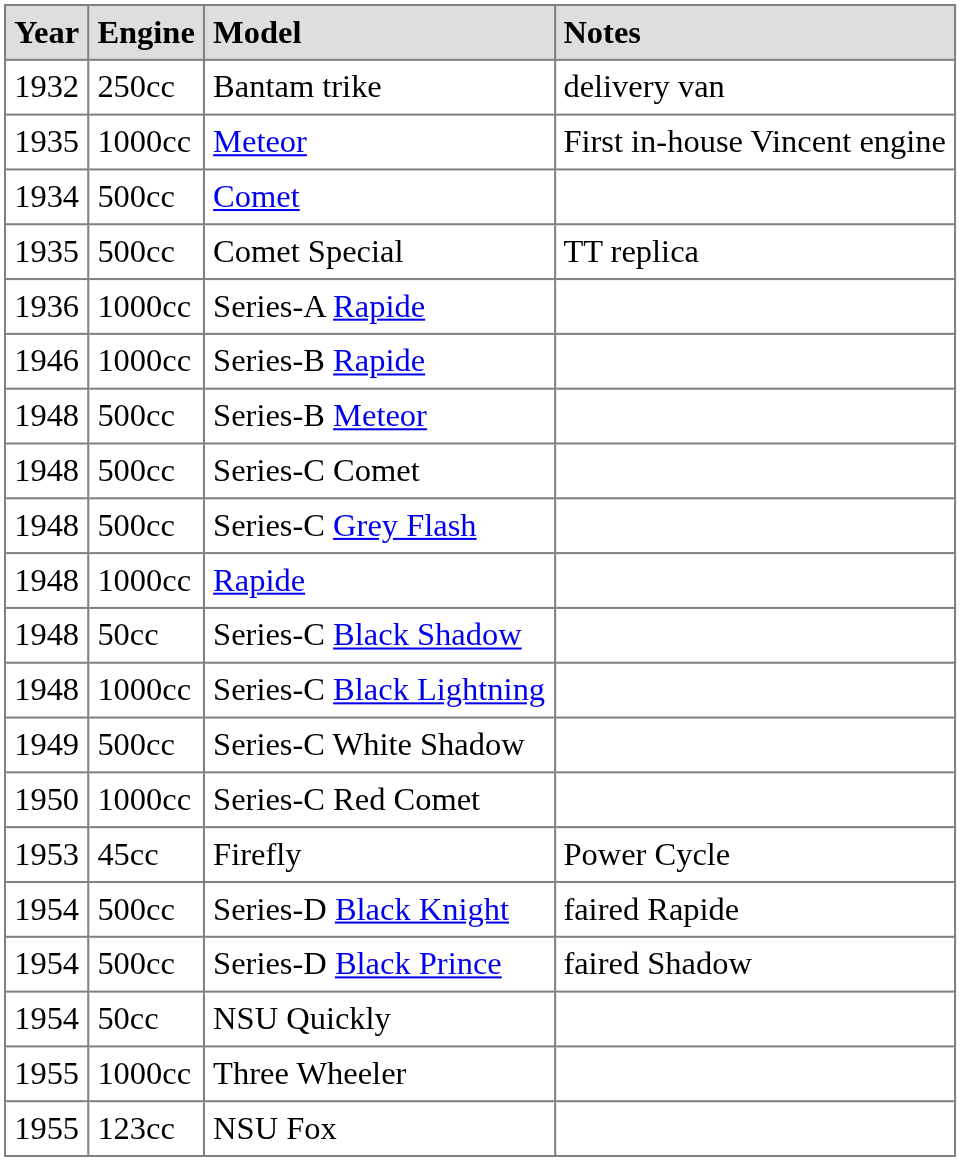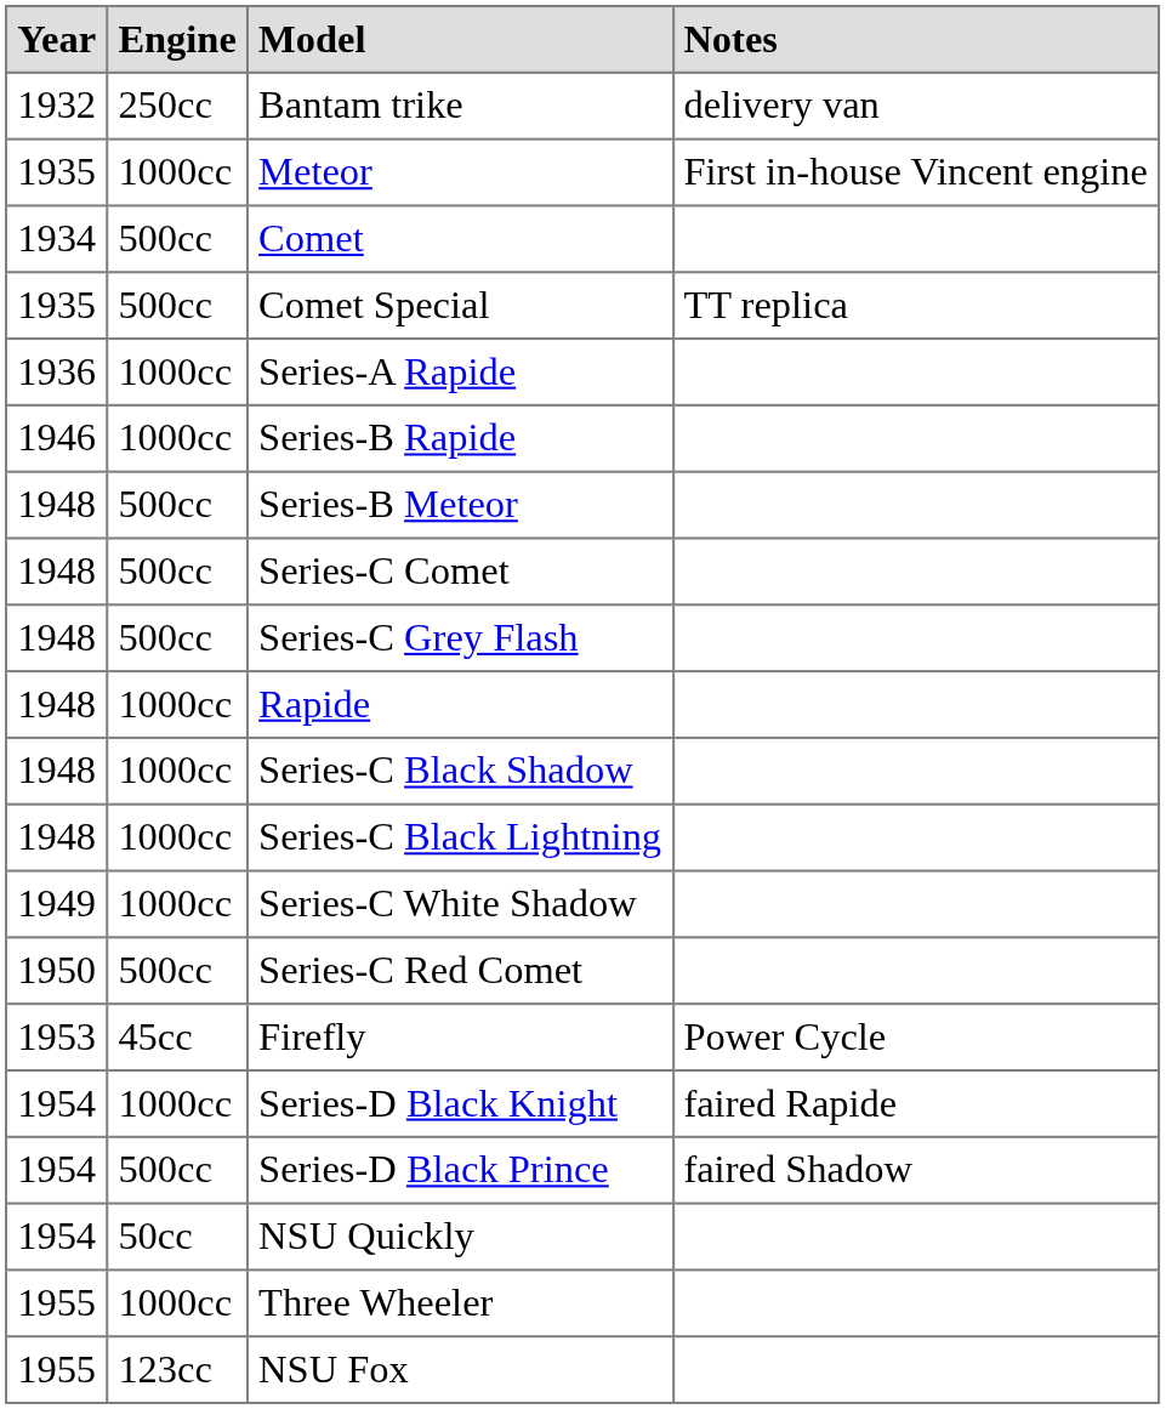 <table class="to ccolours" border="1" cellpadding="4" style="border-collapse:collapse">
 <tr style="background:#dedede;">
 <td><strong>Year</strong></td>
 <td><strong>Engine</strong></td>
 <td><strong>Model</strong></td>
 <td><strong>Notes</strong></td>
 </tr>
 <tr>
 <td>1932</td>
 <td>250cc</td>
 <td>Bantam trike</td>
 <td>delivery van</td>
 </tr>
 <tr>
 <td>1935</td>
 <td>1000cc</td>
 <td><a href='#'>Meteor</a></td>
 <td>First in-house Vincent engine</td>
 </tr>
 <tr>
 <td>1934</td>
 <td>500cc</td>
 <td><a href='#'>Comet</a></td>
 <td></td>
 </tr>
 <tr>
 <td>1935</td>
 <td>500cc</td>
 <td>Comet Special</td>
 <td>TT replica</td>
 </tr>
 <tr>
 <td>1936</td>
 <td>1000cc</td>
 <td>Series-A <a href='#'>Rapide</a></td>
 <td></td>
 </tr>
 <tr>
 <td>1946</td>
 <td>1000cc</td>
 <td>Series-B <a href='#'>Rapide</a></td>
 <td></td>
 </tr>
 <tr>
 <td>1948</td>
 <td>500cc</td>
 <td>Series-B <a href='#'>Meteor</a></td>
 <td></td>
 </tr>
 <tr>
 <td>1948</td>
 <td>500cc</td>
 <td>Series-C Comet</td>
 <td></td>
 </tr>
 <tr>
 <td>1948</td>
 <td>500cc</td>
 <td>Series-C <a href='#'>Grey Flash</a></td>
 <td></td>
 </tr>
 <tr>
 <td>1948</td>
 <td>1000cc</td>
 <td Series-C><a href='#'>Rapide</a></td>
 <td></td>
 </tr>
 <tr>
 <td>1948</td>
-<td>50cc</td>
+<td>1000cc</td>
 <td>Series-C <a href='#'>Black Shadow</a></td>
 <td></td>
 </tr>
 <tr>
 <td>1948</td>
 <td>1000cc</td>
 <td>Series-C <a href='#'>Black Lightning</a></td>
 <td></td>
 </tr>
 <tr>
 <td>1949</td>
-<td>500cc</td>
+<td>1000cc</td>
 <td>Series-C White Shadow</td>
 <td></td>
 </tr>
 <tr>
 <td>1950</td>
-<td>1000cc</td>
+<td>500cc</td>
 <td>Series-C Red Comet</td>
 <td></td>
 </tr>
 <tr>
 <td>1953</td>
 <td>45cc</td>
 <td>Firefly</td>
 <td>Power Cycle</td>
 </tr>
 <tr>
 <td>1954</td>
-<td>500cc</td>
+<td>1000cc</td>
 <td>Series-D <a href='#'>Black Knight</a></td>
 <td>faired Rapide</td>
 </tr>
 <tr>
 <td>1954</td>
 <td>500cc</td>
 <td>Series-D <a href='#'>Black Prince</a></td>
 <td>faired Shadow</td>
 </tr>
 <tr>
 <td>1954</td>
 <td>50cc</td>
 <td>NSU Quickly</td>
 <td></td>
 </tr>
 <tr>
 <td>1955</td>
 <td>1000cc</td>
 <td>Three Wheeler</td>
 <td></td>
 </tr>
 <tr>
 <td>1955</td>
 <td>123cc</td>
 <td>NSU Fox</td>
 <td></td>
 </tr>
 <tr>
 </tr>
 </table>
